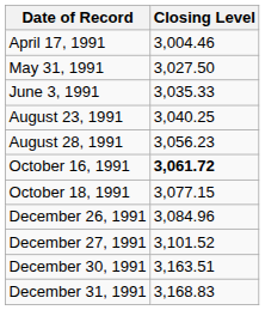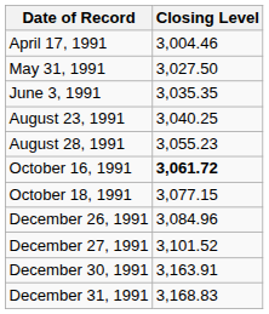 <table class="wikitable">
 <tr>
 <th>Date of Record</th>
 <th>Closing Level</th>
 </tr>
 <tr>
 <td>April 17, 1991</td>
 <td>3,004.46</td>
 </tr>
 <tr>
 <td>May 31, 1991</td>
 <td>3,027.50</td>
 </tr>
 <tr>
 <td>June 3, 1991</td>
-<td>3,035.33</td>
+<td>3,035.35</td>
 </tr>
 <tr>
 <td>August 23, 1991</td>
 <td>3,040.25</td>
 </tr>
 <tr>
 <td>August 28, 1991</td>
-<td>3,056.23</td>
+<td>3,055.23</td>
 </tr>
 <tr>
 <td>October 16, 1991</td>
 <td><strong>3,061.72</strong></td>
 </tr>
 <tr>
 <td>October 18, 1991</td>
 <td>3,077.15</td>
 </tr>
 <tr>
 <td>December 26, 1991</td>
 <td>3,084.96</td>
 </tr>
 <tr>
 <td>December 27, 1991</td>
 <td>3,101.52</td>
 </tr>
 <tr>
 <td>December 30, 1991</td>
-<td>3,163.51</td>
+<td>3,163.91</td>
 </tr>
 <tr>
 <td>December 31, 1991</td>
 <td>3,168.83</td>
 </tr>
 </table>
